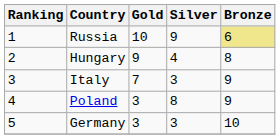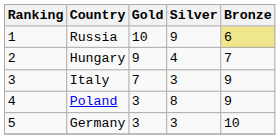 <table class="wikitable">
 <tr>
 <th>Ranking</th>
 <th>Country</th>
 <th>Gold </th>
 <th>Silver </th>
 <th>Bronze </th>
 </tr>
 <tr>
 <td>1</td>
 <td> Russia</td>
 <td>10</td>
 <td>9</td>
 <td style="background: khaki;">6</td>
 </tr>
 <tr>
 <td>2</td>
 <td> Hungary</td>
 <td>9</td>
 <td>4</td>
-<td>8</td>
+<td>7</td>
 </tr>
 <tr>
 <td>3</td>
 <td> Italy</td>
 <td>7</td>
 <td>3</td>
 <td>9</td>
 </tr>
 <tr>
 <td>4</td>
 <td> <a href='#'>Poland</a></td>
 <td>3</td>
 <td>8</td>
 <td>9</td>
 </tr>
 <tr>
 <td>5</td>
 <td> Germany</td>
 <td>3</td>
 <td>3</td>
 <td>10</td>
 </tr>
 <tr>
 </tr>
 </table>
